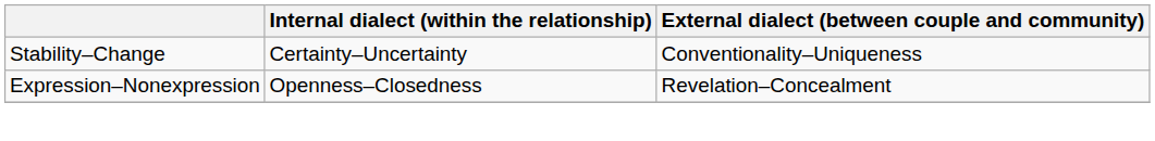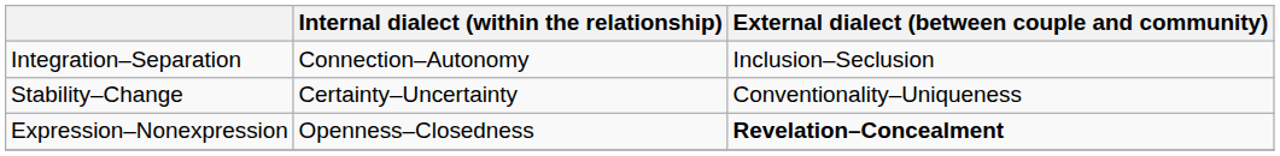 <table class="wikitable">
 <tr>
 <th></th>
 <th>Internal dialect (within the relationship)</th>
 <th>External dialect (between couple and community)</th>
+</tr>
+<tr>
+<td>Integration–Separation</td>
+<td>Connection–Autonomy</td>
+<td>Inclusion–Seclusion</td>
 </tr>
 <tr>
 <td>Stability–Change</td>
 <td>Certainty–Uncertainty</td>
 <td>Conventionality–Uniqueness</td>
 </tr>
 <tr>
 <td>Expression–Nonexpression</td>
 <td>Openness–Closedness</td>
-<td>Revelation–Concealment</td>
+<td><strong>Revelation–Concealment</strong></td>
 </tr>
 <tr>
 </tr>
 </table>
